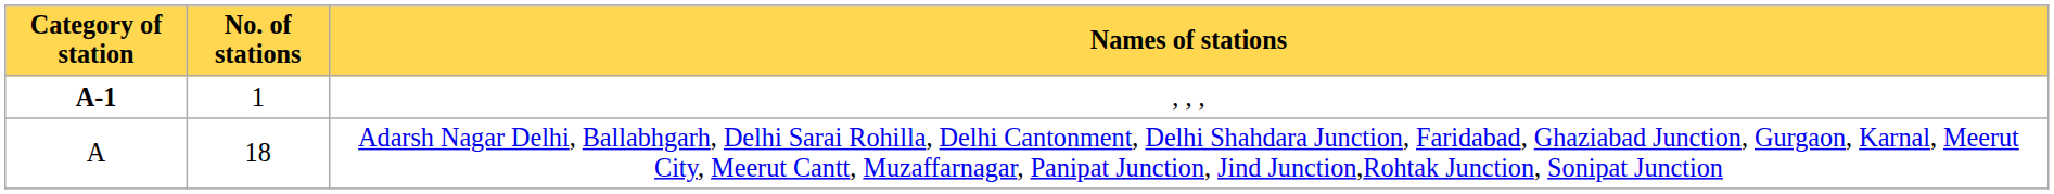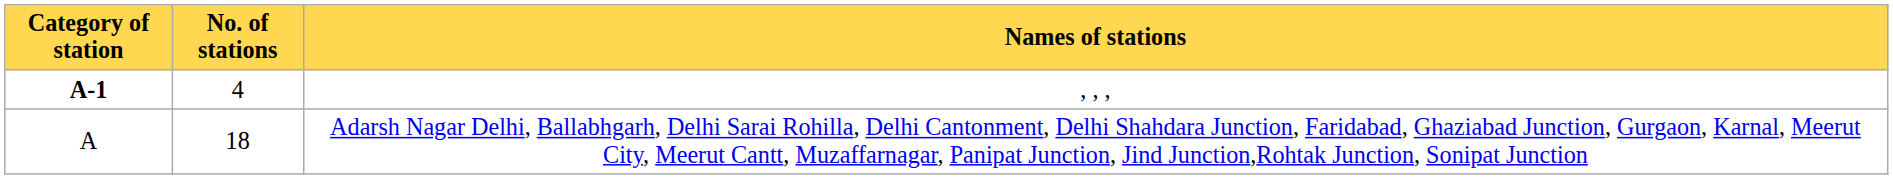 <table class="wikitable sortable" style="background:#fff;">
 <tr>
 <th style="background:#ffd750;" !>Category of station</th>
 <th style="background:#ffd750;" !>No. of stations</th>
 <th style="background:#ffd750;" !>Names of stations</th>
 </tr>
 <tr>
 <td style="text-align:center;"><strong>A-1</strong></td>
-<td style="text-align:center;">1</td>
+<td style="text-align:center;">4</td>
 <td style="text-align:center;">, , , </td>
 </tr>
 <tr>
 <td style="text-align:center;">A</td>
 <td style="text-align:center;">18</td>
 <td style="text-align:center;"><a href='#'>Adarsh Nagar Delhi</a>, <a href='#'>Ballabhgarh</a>, <a href='#'>Delhi Sarai Rohilla</a>, <a href='#'>Delhi Cantonment</a>, <a href='#'>Delhi Shahdara Junction</a>, <a href='#'>Faridabad</a>, <a href='#'>Ghaziabad Junction</a>, <a href='#'>Gurgaon</a>, <a href='#'>Karnal</a>, <a href='#'>Meerut City</a>, <a href='#'>Meerut Cantt</a>, <a href='#'>Muzaffarnagar</a>, <a href='#'>Panipat Junction</a>, <a href='#'>Jind Junction</a>,<a href='#'>Rohtak Junction</a>, <a href='#'>Sonipat Junction</a></td>
 </tr>
 </table>
